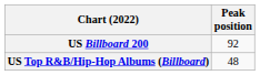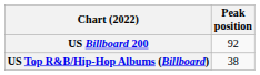 <table class="wikitable sortable plainrowheaders" style="text-align:center">
 <tr>
 <th scope="col">Chart (2022)</th>
 <th scope="col">Peak<br>position</th>
 </tr>
 <tr>
 <th scope="row">US <a href='#'><em>Billboard</em> 200</a></th>
 <td>92</td>
 </tr>
 <tr>
 <th scope="row">US <a href='#'>Top R&B/Hip-Hop Albums</a> (<em><a href='#'>Billboard</a></em>)</th>
-<td>48</td>
+<td>38</td>
 </tr>
 </table>
